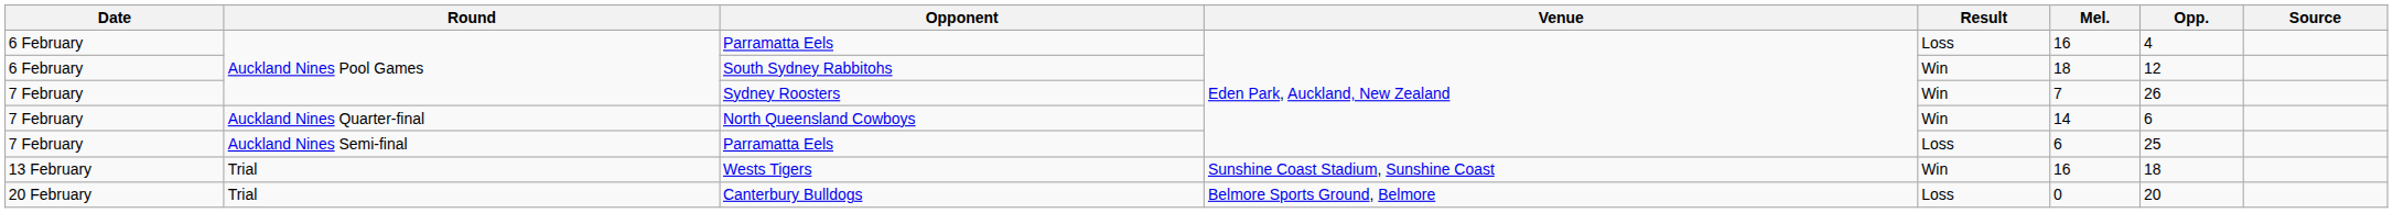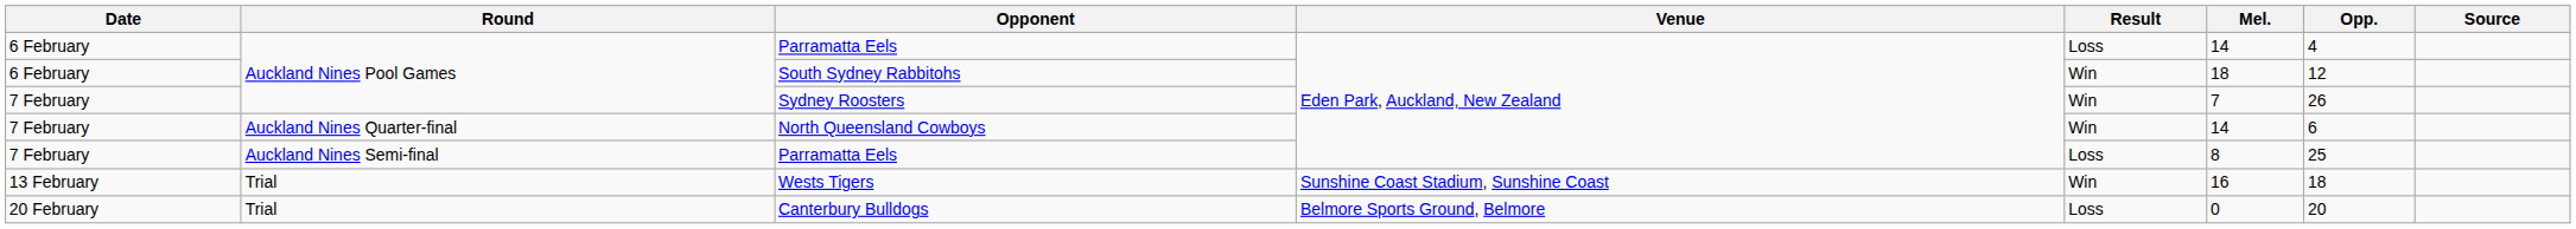 <table class="wikitable" style="font-size:80%; width:100%">
 <tr>
 <th>Date</th>
 <th>Round</th>
 <th>Opponent</th>
 <th>Venue</th>
 <th>Result</th>
 <th>Mel.</th>
 <th>Opp.</th>
 <th>Source</th>
 </tr>
 <tr>
 <td>6 February</td>
 <td rowspan="3"><a href='#'>Auckland Nines</a> Pool Games</td>
 <td> <a href='#'>Parramatta Eels</a></td>
 <td rowspan="5"><a href='#'>Eden Park</a>, <a href='#'>Auckland, New Zealand</a></td>
 <td>Loss</td>
-<td>16</td>
+<td>14</td>
 <td>4</td>
 <td></td>
 </tr>
 <tr>
 <td>6 February</td>
 <td> <a href='#'>South Sydney Rabbitohs</a></td>
 <td>Win</td>
 <td>18</td>
 <td>12</td>
 <td></td>
 </tr>
 <tr>
 <td>7 February</td>
 <td> <a href='#'>Sydney Roosters</a></td>
 <td>Win</td>
 <td>7</td>
 <td>26</td>
 <td></td>
 </tr>
 <tr>
 <td>7 February</td>
 <td><a href='#'>Auckland Nines</a> Quarter-final</td>
 <td> <a href='#'>North Queensland Cowboys</a></td>
 <td>Win</td>
 <td>14</td>
 <td>6</td>
 <td></td>
 </tr>
 <tr>
 <td>7 February</td>
 <td><a href='#'>Auckland Nines</a> Semi-final</td>
 <td> <a href='#'>Parramatta Eels</a></td>
 <td>Loss</td>
-<td>6</td>
+<td>8</td>
 <td>25</td>
 <td></td>
 </tr>
 <tr>
 <td>13 February</td>
 <td>Trial</td>
 <td> <a href='#'>Wests Tigers</a></td>
 <td><a href='#'>Sunshine Coast Stadium</a>, <a href='#'>Sunshine Coast</a></td>
 <td>Win</td>
 <td>16</td>
 <td>18</td>
 <td></td>
 </tr>
 <tr>
 <td>20 February</td>
 <td>Trial</td>
 <td> <a href='#'>Canterbury Bulldogs</a></td>
 <td><a href='#'>Belmore Sports Ground</a>, <a href='#'>Belmore</a></td>
 <td>Loss</td>
 <td>0</td>
 <td>20</td>
 <td></td>
 </tr>
 </table>
